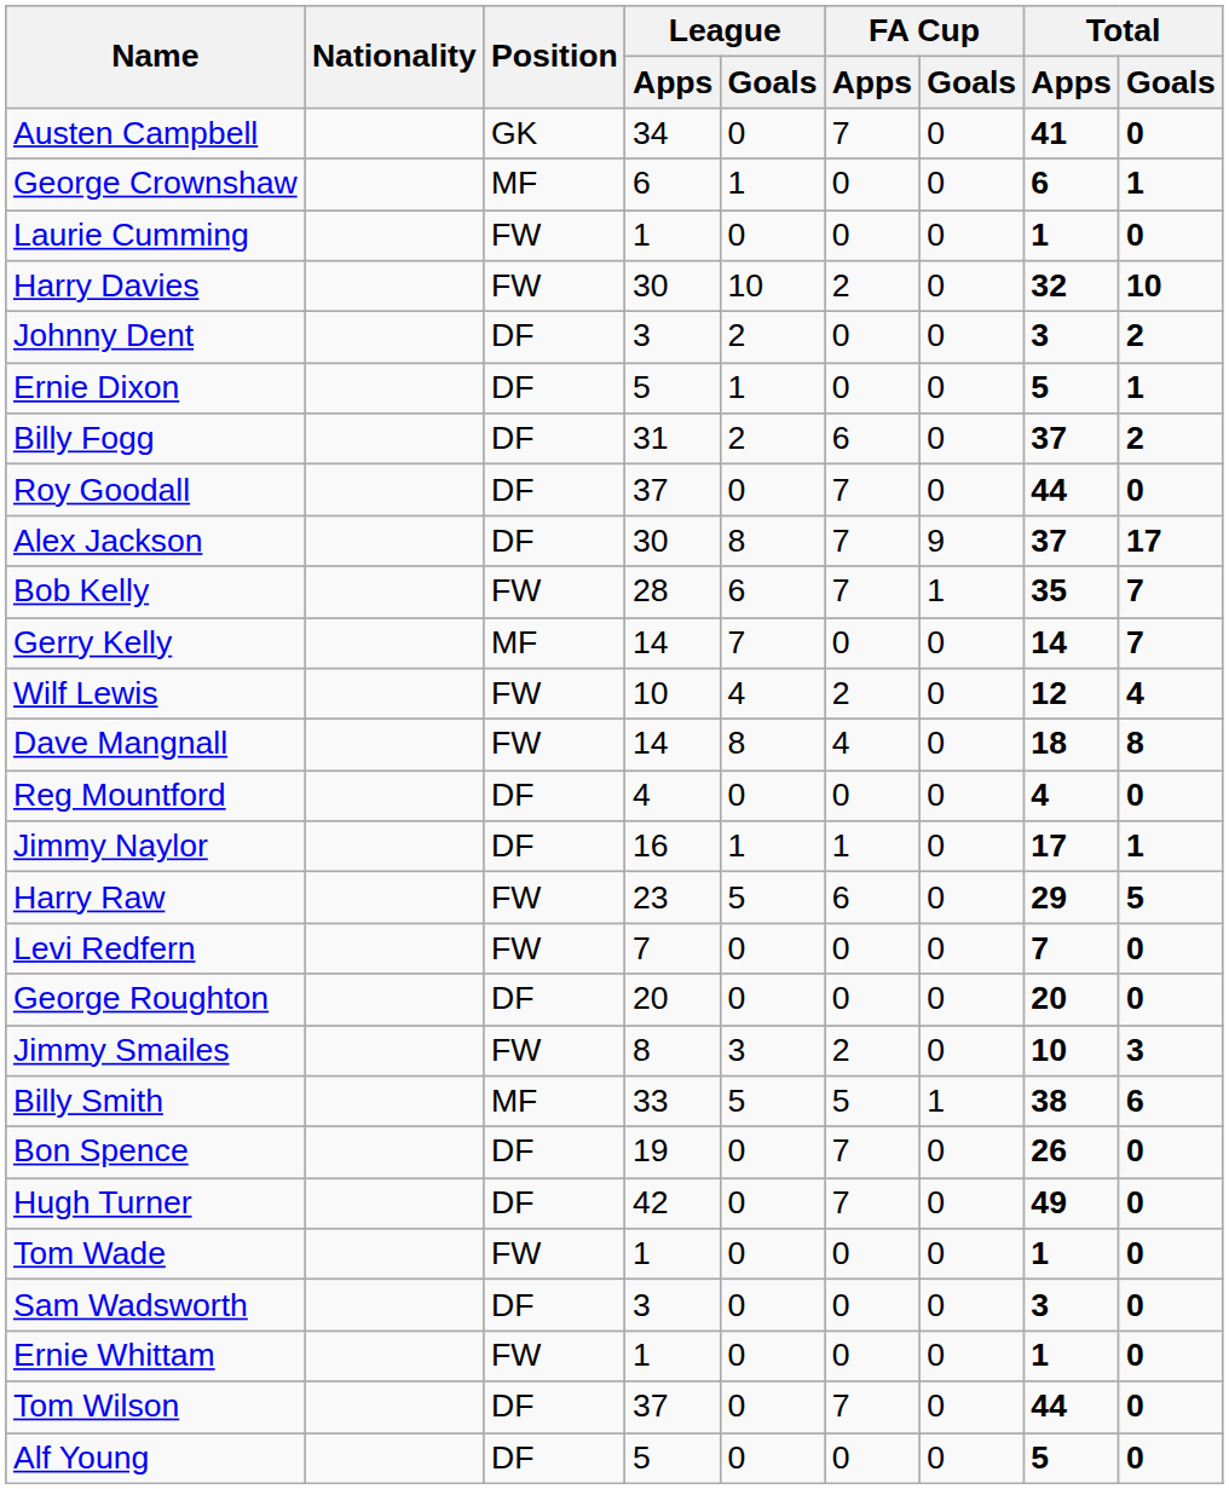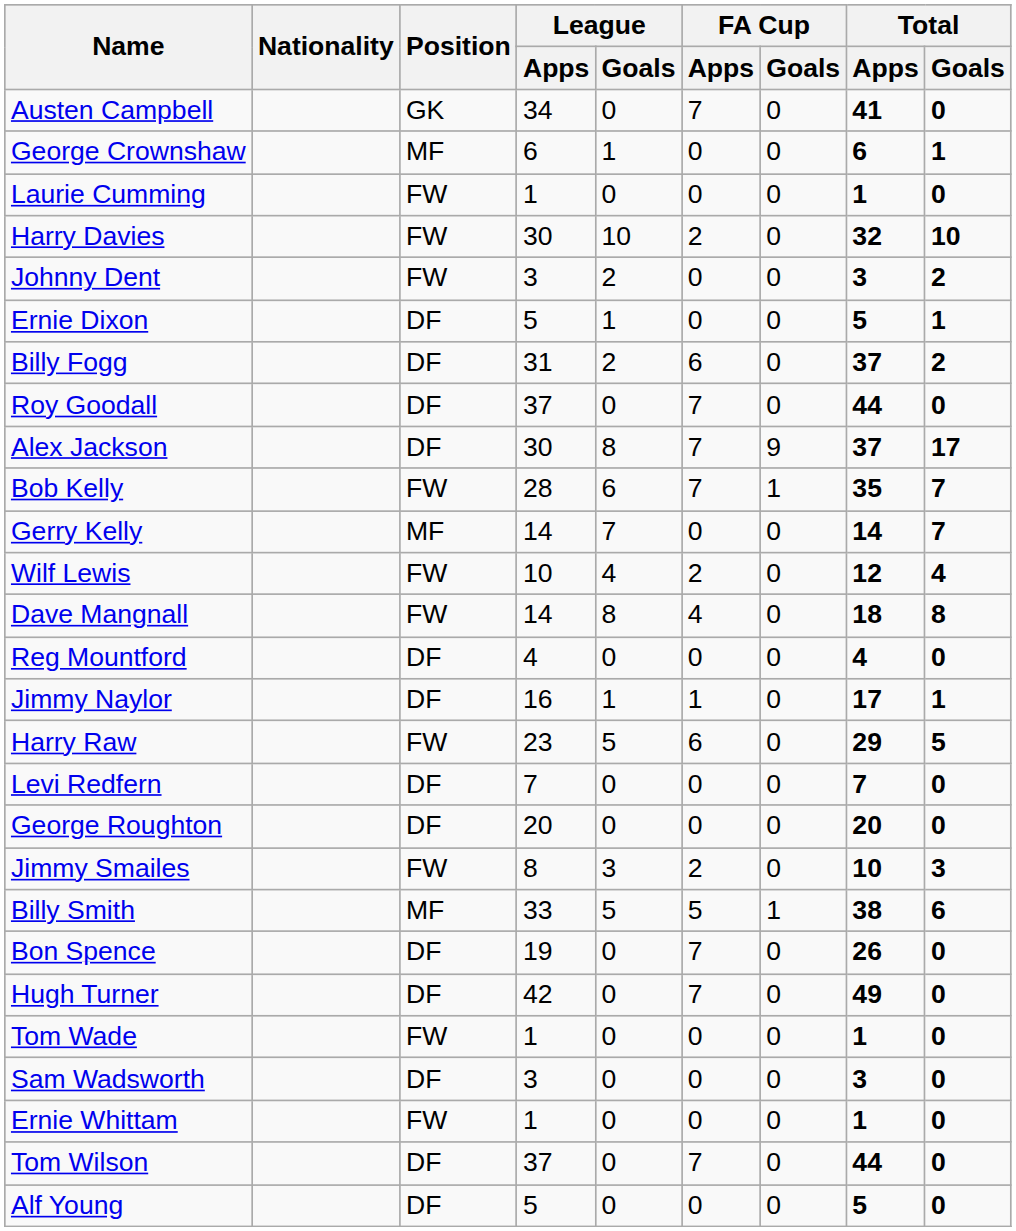 <table class="wikitable sortable">
 <tr>
 <th scope=col rowspan=2>Name</th>
 <th scope=col rowspan=2>Nationality</th>
 <th scope=col rowspan=2>Position</th>
 <th colspan=2>League</th>
 <th colspan=2>FA Cup</th>
 <th colspan=2>Total</th>
 </tr>
 <tr>
 <th>Apps</th>
 <th>Goals</th>
 <th>Apps</th>
 <th>Goals</th>
 <th>Apps</th>
 <th>Goals</th>
 </tr>
 <tr>
 <td><a href='#'>Austen Campbell</a></td>
 <td></td>
 <td>GK</td>
 <td>34</td>
 <td>0</td>
 <td>7</td>
 <td>0</td>
 <td><strong>41</strong></td>
 <td><strong>0</strong></td>
 </tr>
 <tr>
 <td><a href='#'>George Crownshaw</a></td>
 <td></td>
 <td>MF</td>
 <td>6</td>
 <td>1</td>
 <td>0</td>
 <td>0</td>
 <td><strong>6</strong></td>
 <td><strong>1</strong></td>
 </tr>
 <tr>
 <td><a href='#'>Laurie Cumming</a></td>
 <td></td>
 <td>FW</td>
 <td>1</td>
 <td>0</td>
 <td>0</td>
 <td>0</td>
 <td><strong>1</strong></td>
 <td><strong>0</strong></td>
 </tr>
 <tr>
 <td><a href='#'>Harry Davies</a></td>
 <td></td>
 <td>FW</td>
 <td>30</td>
 <td>10</td>
 <td>2</td>
 <td>0</td>
 <td><strong>32</strong></td>
 <td><strong>10</strong></td>
 </tr>
 <tr>
 <td><a href='#'>Johnny Dent</a></td>
 <td></td>
-<td>DF</td>
+<td>FW</td>
 <td>3</td>
 <td>2</td>
 <td>0</td>
 <td>0</td>
 <td><strong>3</strong></td>
 <td><strong>2</strong></td>
 </tr>
 <tr>
 <td><a href='#'>Ernie Dixon</a></td>
 <td></td>
 <td>DF</td>
 <td>5</td>
 <td>1</td>
 <td>0</td>
 <td>0</td>
 <td><strong>5</strong></td>
 <td><strong>1</strong></td>
 </tr>
 <tr>
 <td><a href='#'>Billy Fogg</a></td>
 <td></td>
 <td>DF</td>
 <td>31</td>
 <td>2</td>
 <td>6</td>
 <td>0</td>
 <td><strong>37</strong></td>
 <td><strong>2</strong></td>
 </tr>
 <tr>
 <td><a href='#'>Roy Goodall</a></td>
 <td></td>
 <td>DF</td>
 <td>37</td>
 <td>0</td>
 <td>7</td>
 <td>0</td>
 <td><strong>44</strong></td>
 <td><strong>0</strong></td>
 </tr>
 <tr>
 <td><a href='#'>Alex Jackson</a></td>
 <td></td>
 <td>DF</td>
 <td>30</td>
 <td>8</td>
 <td>7</td>
 <td>9</td>
 <td><strong>37</strong></td>
 <td><strong>17</strong></td>
 </tr>
 <tr>
 <td><a href='#'>Bob Kelly</a></td>
 <td></td>
 <td>FW</td>
 <td>28</td>
 <td>6</td>
 <td>7</td>
 <td>1</td>
 <td><strong>35</strong></td>
 <td><strong>7</strong></td>
 </tr>
 <tr>
 <td><a href='#'>Gerry Kelly</a></td>
 <td></td>
 <td>MF</td>
 <td>14</td>
 <td>7</td>
 <td>0</td>
 <td>0</td>
 <td><strong>14</strong></td>
 <td><strong>7</strong></td>
 </tr>
 <tr>
 <td><a href='#'>Wilf Lewis</a></td>
 <td></td>
 <td>FW</td>
 <td>10</td>
 <td>4</td>
 <td>2</td>
 <td>0</td>
 <td><strong>12</strong></td>
 <td><strong>4</strong></td>
 </tr>
 <tr>
 <td><a href='#'>Dave Mangnall</a></td>
 <td></td>
 <td>FW</td>
 <td>14</td>
 <td>8</td>
 <td>4</td>
 <td>0</td>
 <td><strong>18</strong></td>
 <td><strong>8</strong></td>
 </tr>
 <tr>
 <td><a href='#'>Reg Mountford</a></td>
 <td></td>
 <td>DF</td>
 <td>4</td>
 <td>0</td>
 <td>0</td>
 <td>0</td>
 <td><strong>4</strong></td>
 <td><strong>0</strong></td>
 </tr>
 <tr>
 <td><a href='#'>Jimmy Naylor</a></td>
 <td></td>
 <td>DF</td>
 <td>16</td>
 <td>1</td>
 <td>1</td>
 <td>0</td>
 <td><strong>17</strong></td>
 <td><strong>1</strong></td>
 </tr>
 <tr>
 <td><a href='#'>Harry Raw</a></td>
 <td></td>
 <td>FW</td>
 <td>23</td>
 <td>5</td>
 <td>6</td>
 <td>0</td>
 <td><strong>29</strong></td>
 <td><strong>5</strong></td>
 </tr>
 <tr>
 <td><a href='#'>Levi Redfern</a></td>
 <td></td>
-<td>FW</td>
+<td>DF</td>
 <td>7</td>
 <td>0</td>
 <td>0</td>
 <td>0</td>
 <td><strong>7</strong></td>
 <td><strong>0</strong></td>
 </tr>
 <tr>
 <td><a href='#'>George Roughton</a></td>
 <td></td>
 <td>DF</td>
 <td>20</td>
 <td>0</td>
 <td>0</td>
 <td>0</td>
 <td><strong>20</strong></td>
 <td><strong>0</strong></td>
 </tr>
 <tr>
 <td><a href='#'>Jimmy Smailes</a></td>
 <td></td>
 <td>FW</td>
 <td>8</td>
 <td>3</td>
 <td>2</td>
 <td>0</td>
 <td><strong>10</strong></td>
 <td><strong>3</strong></td>
 </tr>
 <tr>
 <td><a href='#'>Billy Smith</a></td>
 <td></td>
 <td>MF</td>
 <td>33</td>
 <td>5</td>
 <td>5</td>
 <td>1</td>
 <td><strong>38</strong></td>
 <td><strong>6</strong></td>
 </tr>
 <tr>
 <td><a href='#'>Bon Spence</a></td>
 <td></td>
 <td>DF</td>
 <td>19</td>
 <td>0</td>
 <td>7</td>
 <td>0</td>
 <td><strong>26</strong></td>
 <td><strong>0</strong></td>
 </tr>
 <tr>
 <td><a href='#'>Hugh Turner</a></td>
 <td></td>
 <td>DF</td>
 <td>42</td>
 <td>0</td>
 <td>7</td>
 <td>0</td>
 <td><strong>49</strong></td>
 <td><strong>0</strong></td>
 </tr>
 <tr>
 <td><a href='#'>Tom Wade</a></td>
 <td></td>
 <td>FW</td>
 <td>1</td>
 <td>0</td>
 <td>0</td>
 <td>0</td>
 <td><strong>1</strong></td>
 <td><strong>0</strong></td>
 </tr>
 <tr>
 <td><a href='#'>Sam Wadsworth</a></td>
 <td></td>
 <td>DF</td>
 <td>3</td>
 <td>0</td>
 <td>0</td>
 <td>0</td>
 <td><strong>3</strong></td>
 <td><strong>0</strong></td>
 </tr>
 <tr>
 <td><a href='#'>Ernie Whittam</a></td>
 <td></td>
 <td>FW</td>
 <td>1</td>
 <td>0</td>
 <td>0</td>
 <td>0</td>
 <td><strong>1</strong></td>
 <td><strong>0</strong></td>
 </tr>
 <tr>
 <td><a href='#'>Tom Wilson</a></td>
 <td></td>
 <td>DF</td>
 <td>37</td>
 <td>0</td>
 <td>7</td>
 <td>0</td>
 <td><strong>44</strong></td>
 <td><strong>0</strong></td>
 </tr>
 <tr>
 <td><a href='#'>Alf Young</a></td>
 <td></td>
 <td>DF</td>
 <td>5</td>
 <td>0</td>
 <td>0</td>
 <td>0</td>
 <td><strong>5</strong></td>
 <td><strong>0</strong></td>
 </tr>
 <tr>
 </tr>
 </table>
